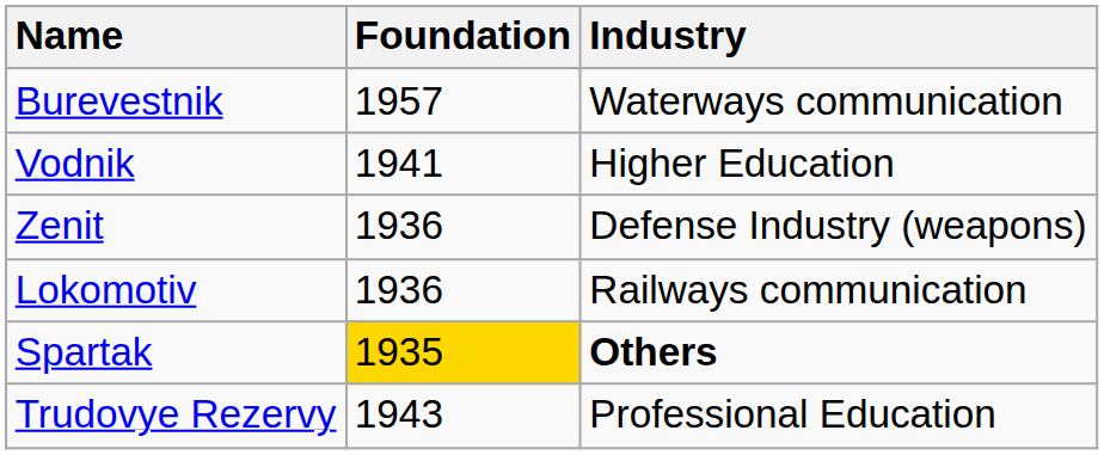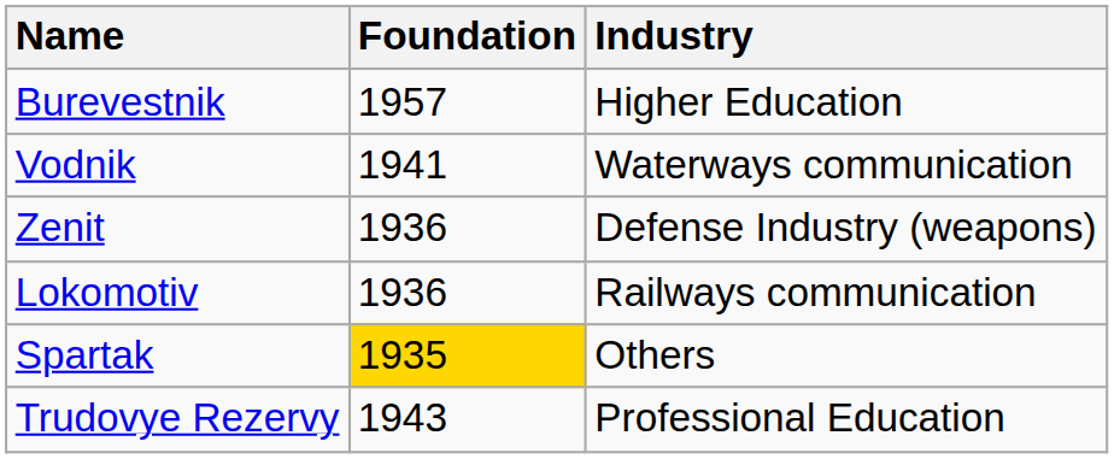 <table class="wikitable">
 <tr>
 <th style="text-align: left;">Name</th>
 <th style="text-align: left;">Foundation</th>
 <th style="text-align: left;">Industry</th>
 </tr>
 <tr>
 <td><a href='#'>Burevestnik</a></td>
 <td>1957</td>
-<td>Waterways communication</td>
+<td>Higher Education</td>
 </tr>
 <tr>
 <td><a href='#'>Vodnik</a></td>
 <td>1941</td>
-<td>Higher Education</td>
+<td>Waterways communication</td>
 </tr>
 <tr>
 <td><a href='#'>Zenit</a></td>
 <td>1936</td>
 <td>Defense Industry (weapons)</td>
 </tr>
 <tr>
 <td><a href='#'>Lokomotiv</a></td>
 <td>1936</td>
 <td>Railways communication</td>
 </tr>
 <tr>
 <td><a href='#'>Spartak</a></td>
 <td style="background: gold;">1935</td>
-<td><strong>Others</strong></td>
+<td>Others</td>
 </tr>
 <tr>
 <td><a href='#'>Trudovye Rezervy</a></td>
 <td>1943</td>
 <td>Professional Education</td>
 </tr>
 </table>
